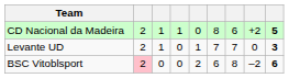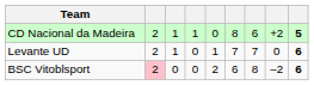 <table class="wikitable" style="text-align: center;">
 <tr>
 <th width="185">Team</th>
 <th width="20"></th>
 <th width="20"></th>
 <th width="20"></th>
 <th width="20"></th>
 <th width="20"></th>
 <th width="20"></th>
 <th width="25"></th>
 <th width="20"></th>
 </tr>
 <tr bgcolor=#ccffcc>
 <td align=left> CD Nacional da Madeira</td>
 <td>2</td>
 <td>1</td>
 <td>1</td>
 <td>0</td>
 <td>8</td>
 <td>6</td>
 <td>+2</td>
 <td><strong>5</strong></td>
 </tr>
 <tr>
 <td align=left> Levante UD</td>
 <td>2</td>
 <td>1</td>
 <td>0</td>
 <td>1</td>
 <td>7</td>
 <td>7</td>
 <td>0</td>
-<td><strong>3</strong></td>
+<td><strong>6</strong></td>
 </tr>
 <tr>
 <td align=left> BSC Vitoblsport</td>
 <td style="background: pink;">2</td>
 <td>0</td>
 <td>0</td>
 <td>2</td>
 <td>6</td>
 <td>8</td>
 <td>–2</td>
 <td><strong>6</strong></td>
 </tr>
 </table>
